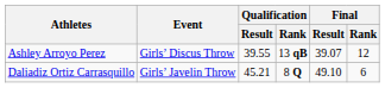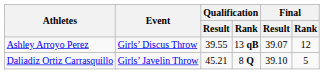 <table class="wikitable" border="1" style="font-size:90%">
 <tr>
 <th rowspan=2>Athletes</th>
 <th rowspan=2>Event</th>
 <th colspan=2>Qualification</th>
 <th colspan=2>Final</th>
 </tr>
 <tr>
 <th>Result</th>
 <th>Rank</th>
 <th>Result</th>
 <th>Rank</th>
 </tr>
 <tr>
 <td><a href='#'>Ashley Arroyo Perez</a></td>
 <td><a href='#'>Girls’ Discus Throw</a></td>
 <td align=center>39.55</td>
 <td align=center>13 <strong>qB</strong></td>
 <td align=center>39.07</td>
 <td align=center>12</td>
 </tr>
 <tr>
 <td><a href='#'>Daliadiz Ortiz Carrasquillo</a></td>
 <td><a href='#'>Girls’ Javelin Throw</a></td>
 <td align=center>45.21</td>
 <td align=center>8 <strong>Q</strong></td>
-<td align=center>49.10</td>
-<td align=center>6</td>
+<td align=center>39.10</td>
+<td align=center>5</td>
 </tr>
 </table>
